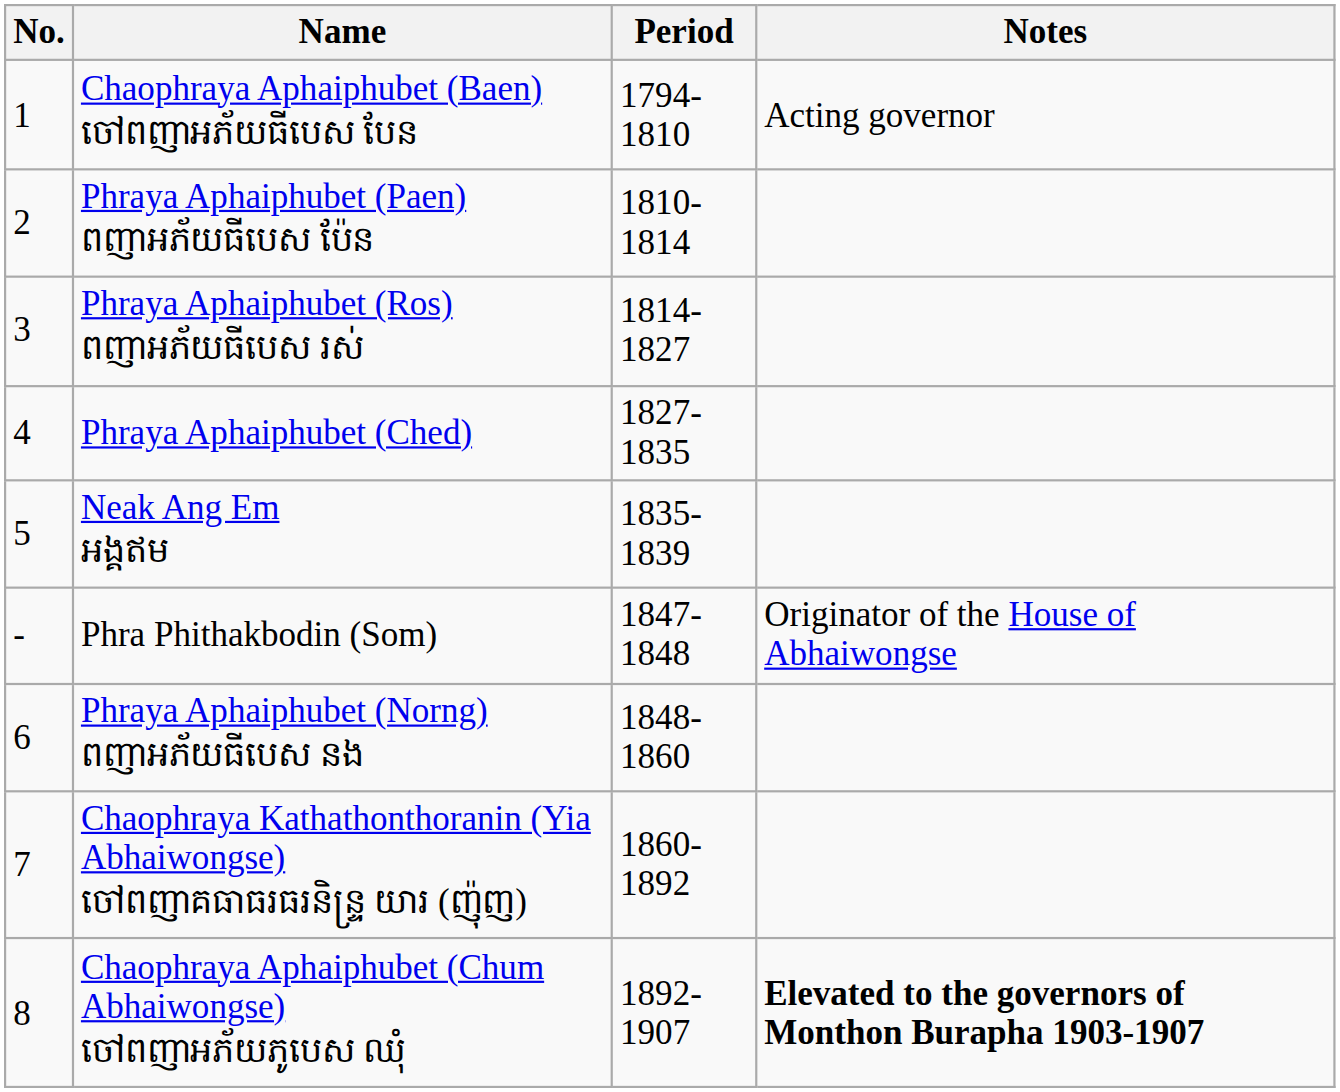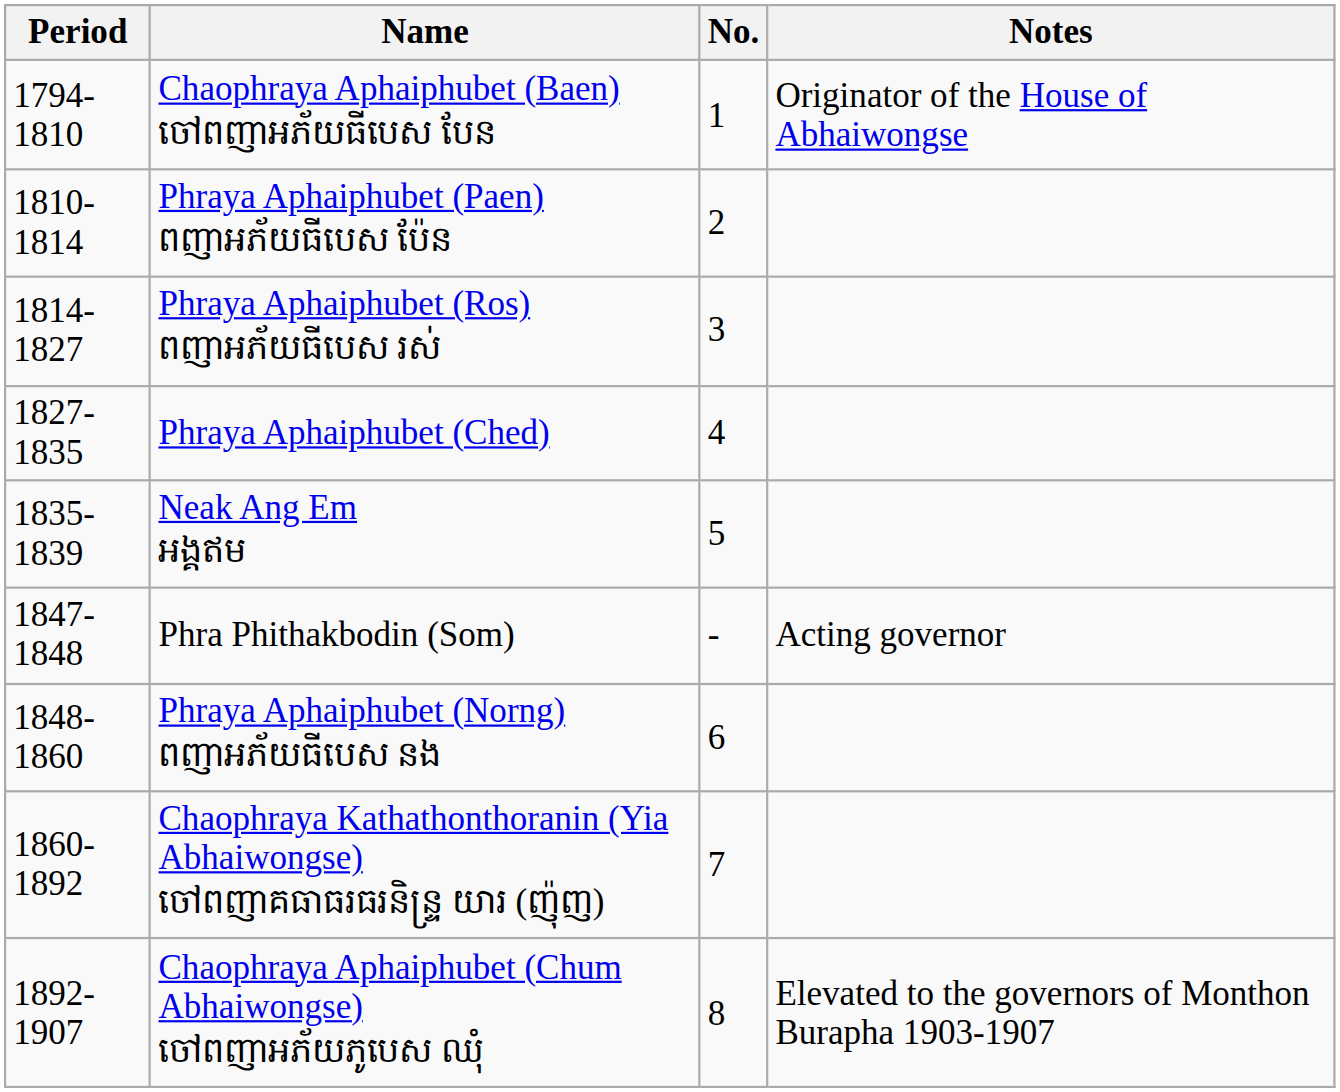 <table class="wikitable">
 <tr>
+<th>Period</th>
+<th>Name</th>
 <th>No.</th>
-<th>Name</th>
-<th>Period</th>
 <th>Notes</th>
 </tr>
 <tr>
+<td>1794-1810</td>
+<td><a href='#'>Chaophraya Aphaiphubet (Baen)</a><br>ចៅពញាអភ័យធីបេស បែន</td>
 <td>1</td>
-<td><a href='#'>Chaophraya Aphaiphubet (Baen)</a><br>ចៅពញាអភ័យធីបេស បែន</td>
-<td>1794-1810</td>
+<td>Originator of the <a href='#'>House of Abhaiwongse</a></td>
+</tr>
+<tr>
+<td>1810-1814</td>
+<td><a href='#'>Phraya Aphaiphubet (Paen)</a> <br>ពញាអភ័យធីបេស ប៉ែន</td>
+<td>2</td>
+<td></td>
+</tr>
+<tr>
+<td>1814-1827</td>
+<td><a href='#'>Phraya Aphaiphubet (Ros)</a> <br>ពញាអភ័យធីបេស រស់</td>
+<td>3</td>
+<td></td>
+</tr>
+<tr>
+<td>1827-1835</td>
+<td><a href='#'>Phraya Aphaiphubet (Ched)</a></td>
+<td>4</td>
+<td></td>
+</tr>
+<tr>
+<td>1835-1839</td>
+<td><a href='#'>Neak Ang Em</a><br>អង្គឥម</td>
+<td>5</td>
+<td></td>
+</tr>
+<tr>
+<td>1847-1848</td>
+<td>Phra Phithakbodin (Som)</td>
+<td>-</td>
 <td>Acting governor</td>
 </tr>
 <tr>
-<td>2</td>
-<td><a href='#'>Phraya Aphaiphubet (Paen)</a> <br>ពញាអភ័យធីបេស ប៉ែន</td>
-<td>1810-1814</td>
+<td>1848-1860</td>
+<td><a href='#'>Phraya Aphaiphubet (Norng)</a> <br>ពញាអភ័យធីបេស នង</td>
+<td>6</td>
 <td></td>
 </tr>
 <tr>
-<td>3</td>
-<td><a href='#'>Phraya Aphaiphubet (Ros)</a> <br>ពញាអភ័យធីបេស រស់</td>
-<td>1814-1827</td>
+<td>1860-1892</td>
+<td><a href='#'>Chaophraya Kathathonthoranin (Yia Abhaiwongse) </a> <br>ចៅពញាគធាធរធរនិន្ទ្រ យារ (ញ៉ុញ)</td>
+<td>7</td>
 <td></td>
 </tr>
 <tr>
-<td>4</td>
-<td><a href='#'>Phraya Aphaiphubet (Ched)</a></td>
-<td>1827-1835</td>
-<td></td>
-</tr>
-<tr>
-<td>5</td>
-<td><a href='#'>Neak Ang Em</a><br>អង្គឥម</td>
-<td>1835-1839</td>
-<td></td>
-</tr>
-<tr>
-<td>-</td>
-<td>Phra Phithakbodin (Som)</td>
-<td>1847-1848</td>
-<td>Originator of the <a href='#'>House of Abhaiwongse</a></td>
-</tr>
-<tr>
-<td>6</td>
-<td><a href='#'>Phraya Aphaiphubet (Norng)</a> <br>ពញាអភ័យធីបេស នង</td>
-<td>1848-1860</td>
-<td></td>
-</tr>
-<tr>
-<td>7</td>
-<td><a href='#'>Chaophraya Kathathonthoranin (Yia Abhaiwongse) </a> <br>ចៅពញាគធាធរធរនិន្ទ្រ យារ (ញ៉ុញ)</td>
-<td>1860-1892</td>
-<td></td>
-</tr>
-<tr>
+<td>1892-1907</td>
+<td><a href='#'>Chaophraya Aphaiphubet (Chum Abhaiwongse)</a> <br>ចៅពញាអភ័យភូបេស ឈុំ</td>
 <td>8</td>
-<td><a href='#'>Chaophraya Aphaiphubet (Chum Abhaiwongse)</a> <br>ចៅពញាអភ័យភូបេស ឈុំ</td>
-<td>1892-1907</td>
-<td><strong>Elevated to the governors of Monthon Burapha 1903-1907</strong></td>
+<td>Elevated to the governors of Monthon Burapha 1903-1907</td>
 </tr>
 </table>
